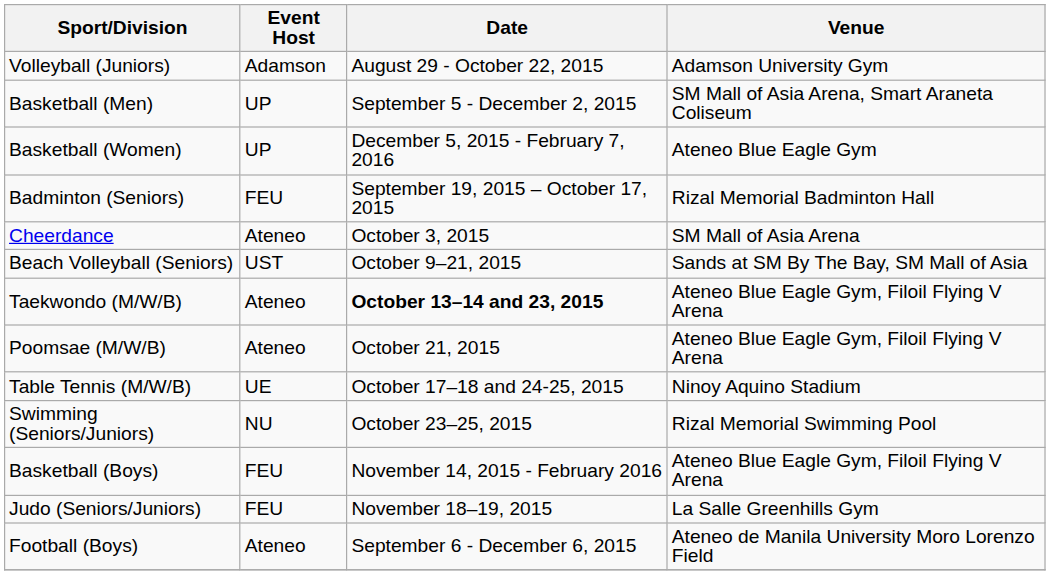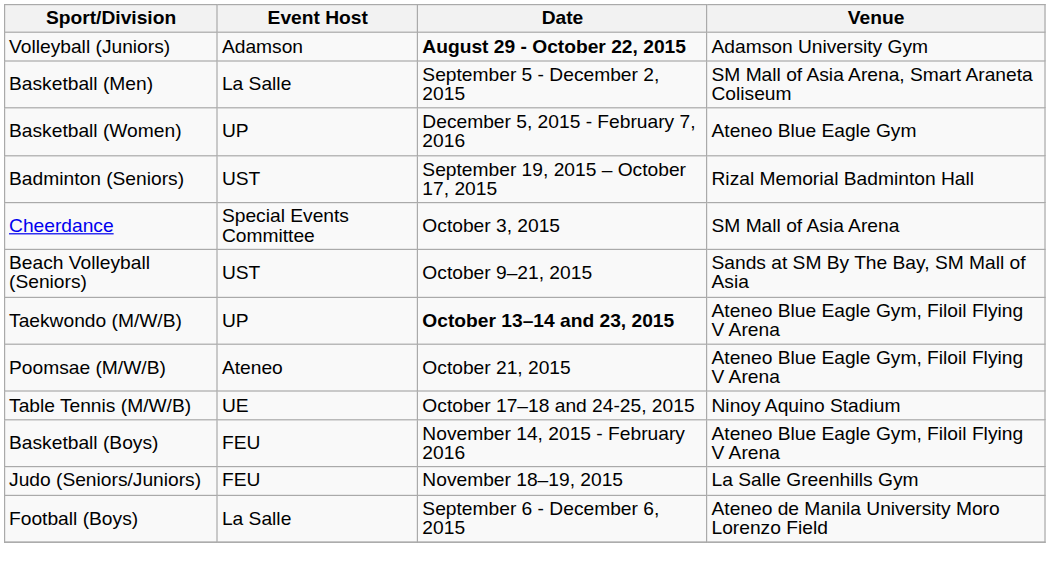 <table class="wikitable" style="text-align:left; line-height:16px; width:auto;">
 <tr>
 <th>Sport/Division</th>
 <th>Event Host</th>
 <th>Date</th>
 <th>Venue</th>
 </tr>
 <tr>
 <td> Volleyball (Juniors)</td>
 <td>Adamson</td>
-<td>August 29 - October 22, 2015</td>
+<td><strong>August 29 - October 22, 2015</strong></td>
 <td>Adamson University Gym</td>
 </tr>
 <tr>
 <td> Basketball (Men)</td>
-<td>UP</td>
+<td>La Salle</td>
 <td>September 5 - December 2, 2015</td>
 <td>SM Mall of Asia Arena, Smart Araneta Coliseum</td>
 </tr>
 <tr>
 <td> Basketball (Women)</td>
 <td>UP</td>
 <td>December 5, 2015 - February 7, 2016</td>
 <td>Ateneo Blue Eagle Gym</td>
 </tr>
 <tr>
 <td> Badminton (Seniors)</td>
-<td>FEU</td>
+<td>UST</td>
 <td>September 19, 2015 – October 17, 2015</td>
 <td>Rizal Memorial Badminton Hall</td>
 </tr>
 <tr>
 <td> <a href='#'>Cheerdance</a></td>
-<td>Ateneo</td>
+<td>Special Events Committee</td>
 <td>October 3, 2015</td>
 <td>SM Mall of Asia Arena</td>
 </tr>
 <tr>
 <td> Beach Volleyball (Seniors)</td>
 <td>UST</td>
 <td>October 9–21, 2015</td>
 <td>Sands at SM By The Bay, SM Mall of Asia</td>
 </tr>
 <tr>
 <td> Taekwondo (M/W/B)</td>
-<td>Ateneo</td>
+<td>UP</td>
 <td><strong>October 13–14 and 23, 2015</strong></td>
 <td>Ateneo Blue Eagle Gym, Filoil Flying V Arena</td>
 </tr>
 <tr>
 <td> Poomsae (M/W/B)</td>
 <td>Ateneo</td>
 <td>October 21, 2015</td>
 <td>Ateneo Blue Eagle Gym, Filoil Flying V Arena</td>
 </tr>
 <tr>
 <td> Table Tennis (M/W/B)</td>
 <td>UE</td>
 <td>October 17–18 and 24-25, 2015</td>
 <td>Ninoy Aquino Stadium</td>
 </tr>
 <tr>
-<td> Swimming (Seniors/Juniors)</td>
-<td>NU</td>
-<td>October 23–25, 2015</td>
-<td>Rizal Memorial Swimming Pool</td>
-</tr>
-<tr>
 <td> Basketball (Boys)</td>
 <td>FEU</td>
 <td>November 14, 2015 - February 2016</td>
 <td>Ateneo Blue Eagle Gym, Filoil Flying V Arena</td>
 </tr>
 <tr>
 <td> Judo (Seniors/Juniors)</td>
 <td>FEU</td>
 <td>November 18–19, 2015</td>
 <td>La Salle Greenhills Gym</td>
 </tr>
 <tr>
 <td> Football (Boys)</td>
-<td>Ateneo</td>
+<td>La Salle</td>
 <td>September 6 - December 6, 2015</td>
 <td>Ateneo de Manila University Moro Lorenzo Field</td>
 </tr>
 <tr>
 </tr>
 </table>
